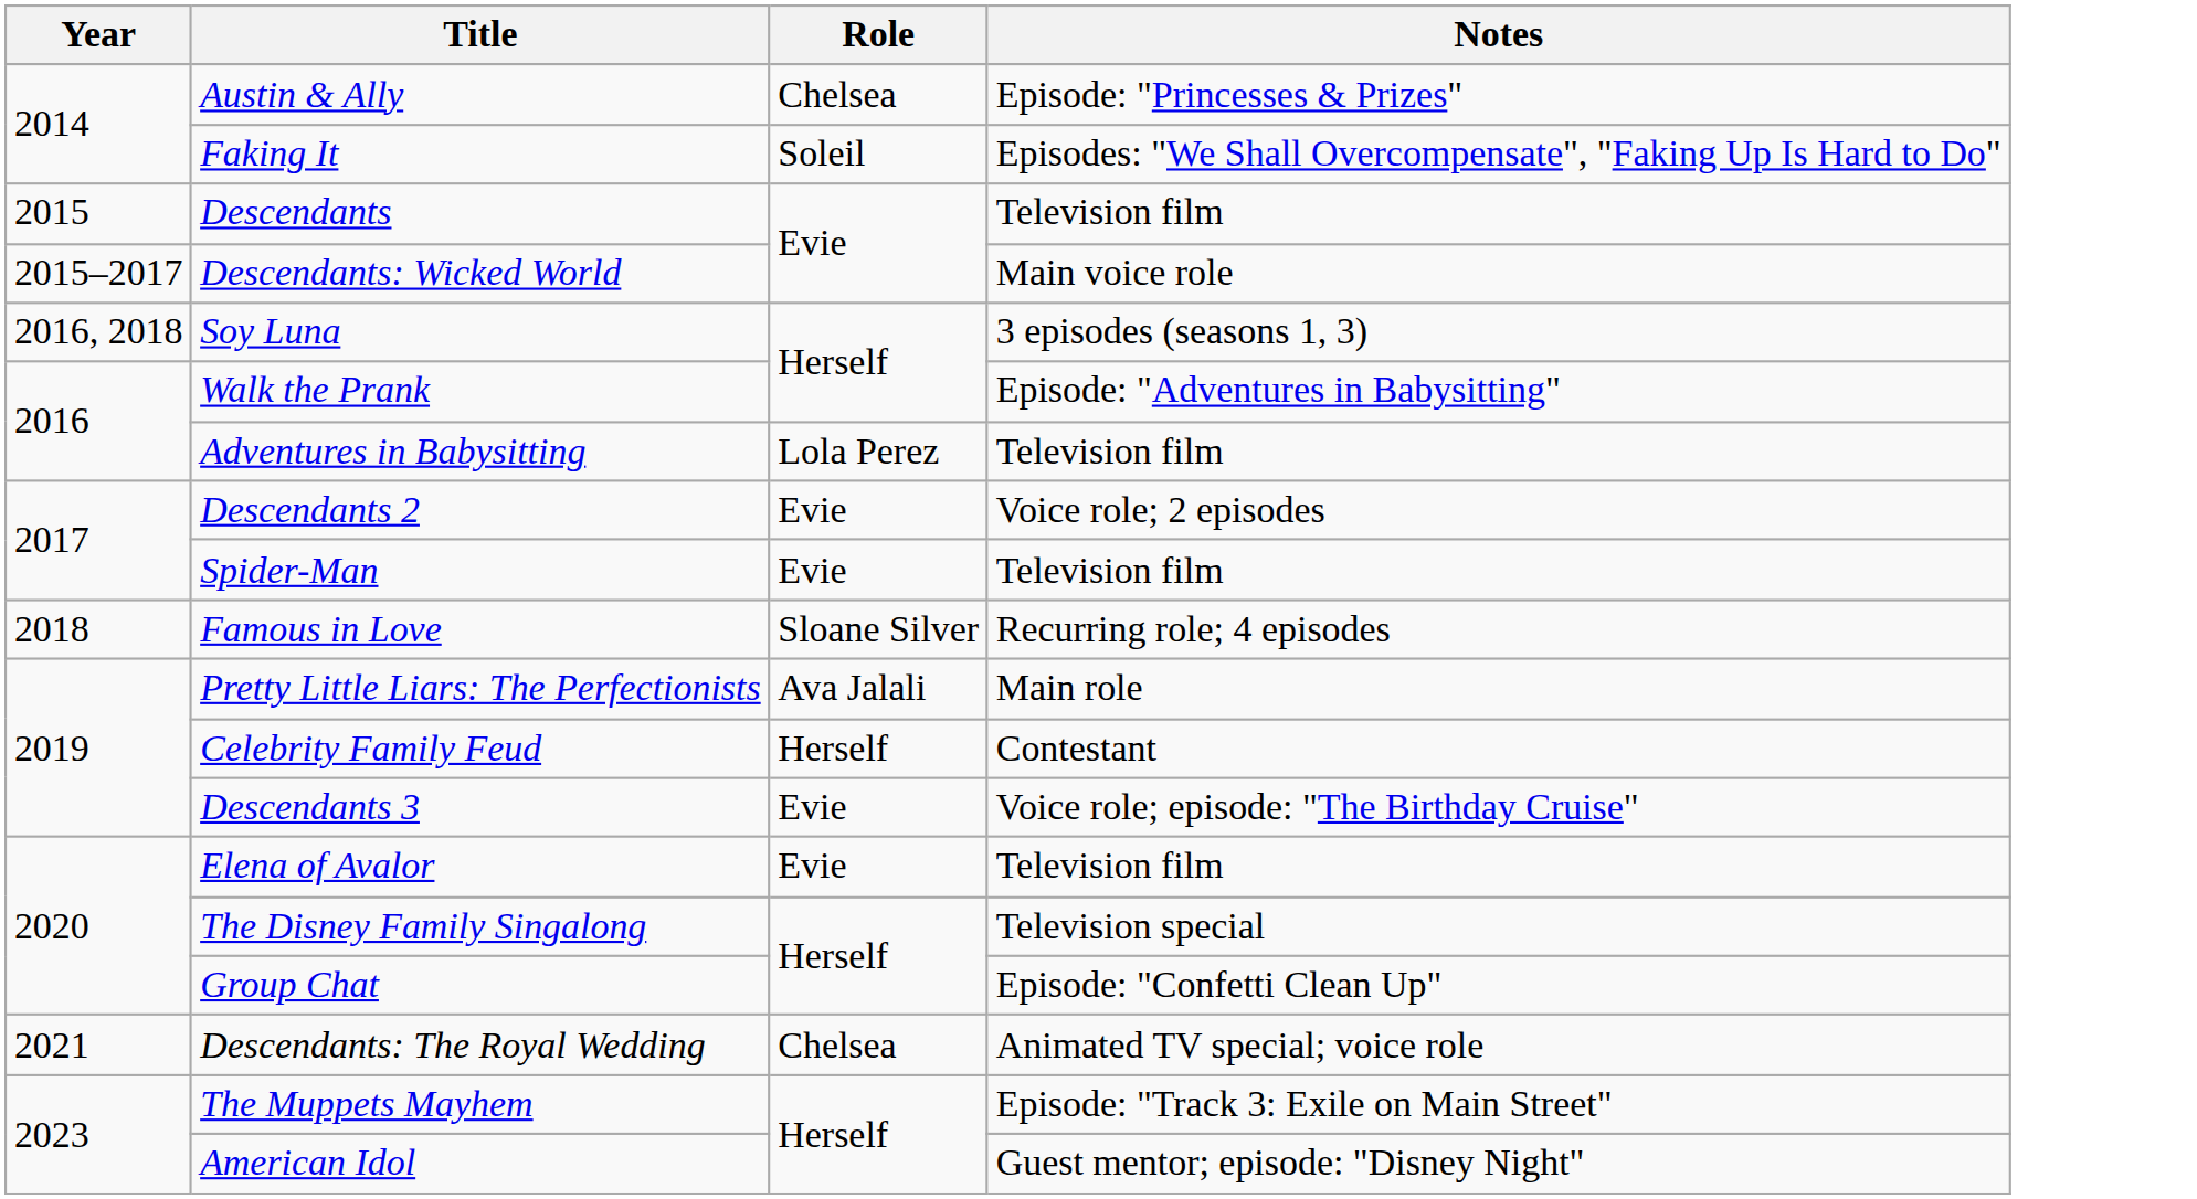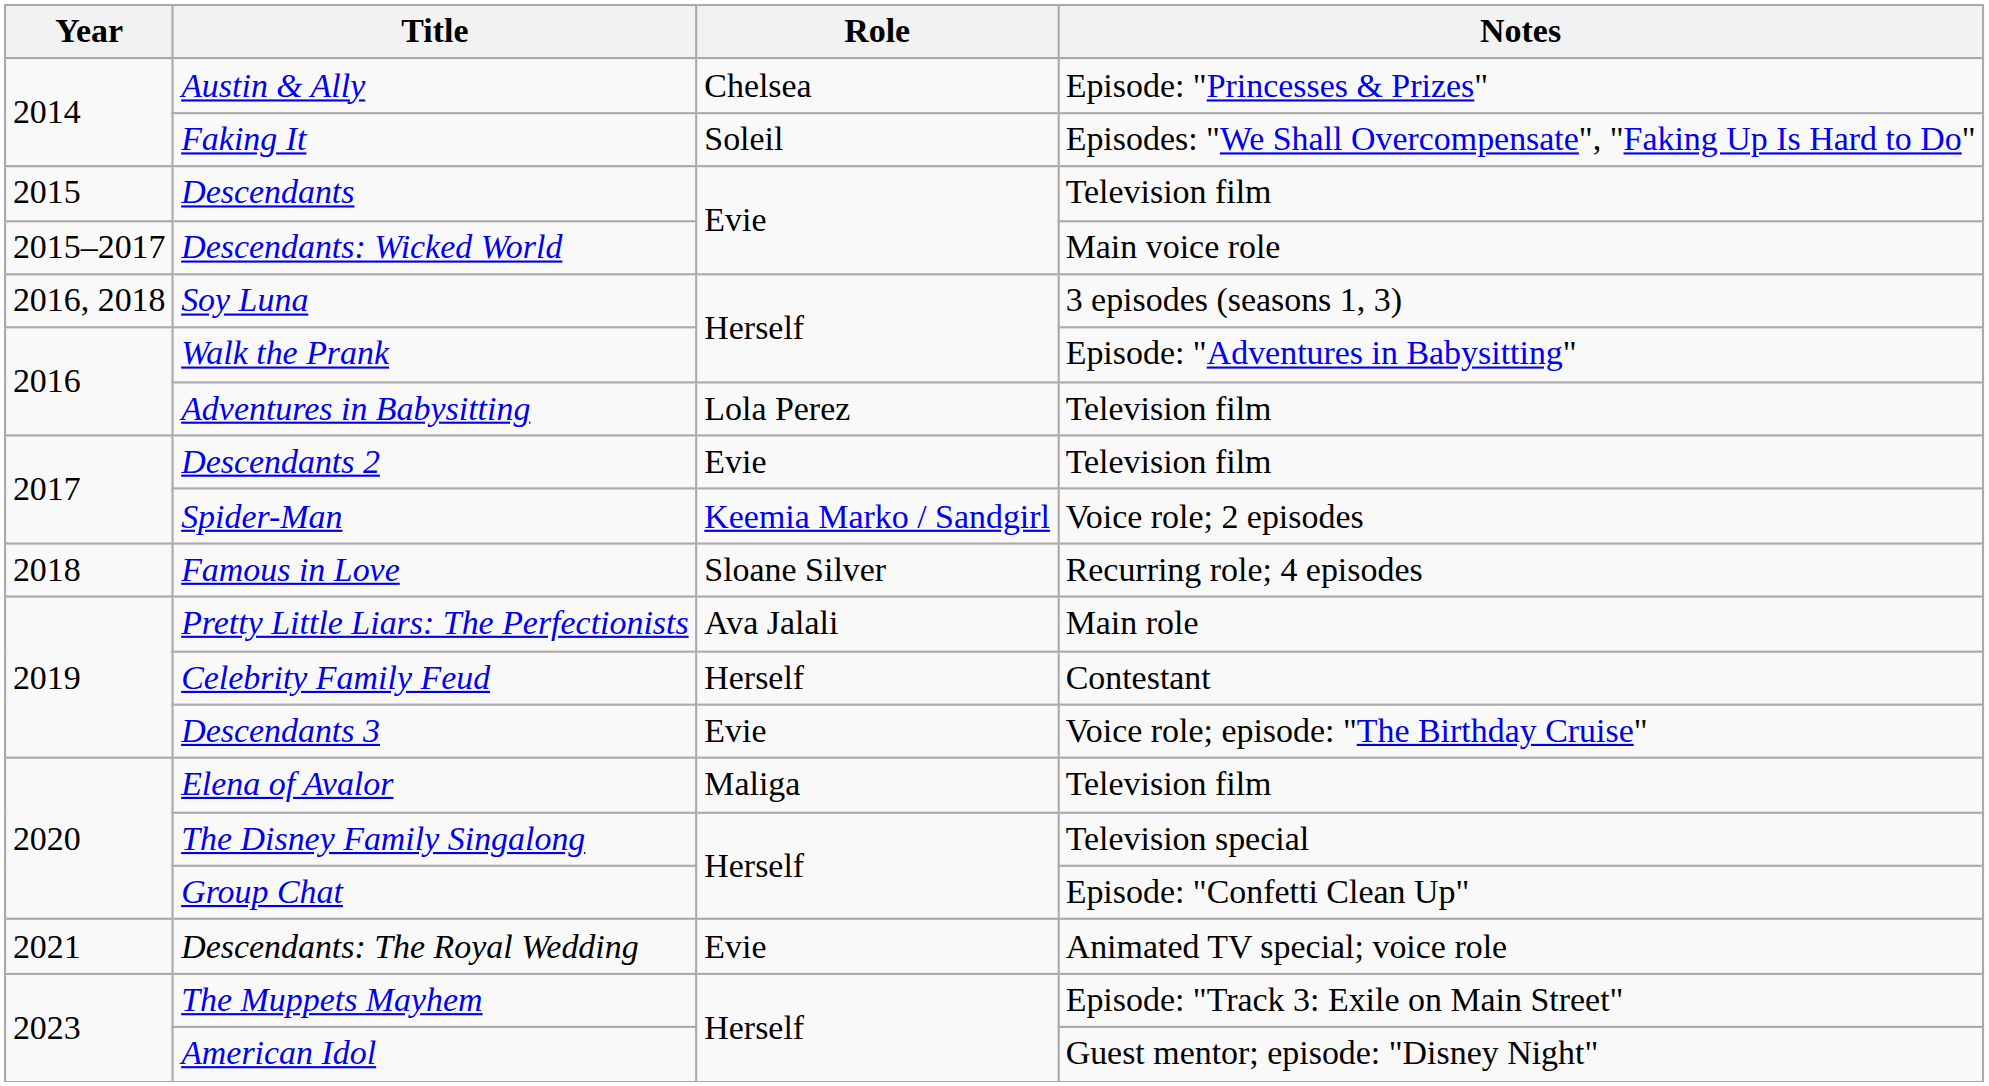 <table class="wikitable sortable">
 <tr>
 <th scope="col">Year</th>
 <th scope="col">Title</th>
 <th scope="col">Role</th>
 <th scope="col" class="unsortable">Notes</th>
 </tr>
 <tr>
 <td rowspan="2">2014</td>
 <td><em><a href='#'>Austin & Ally</a></em></td>
 <td>Chelsea</td>
 <td>Episode: "<a href='#'>Princesses & Prizes</a>"</td>
 </tr>
 <tr>
 <td><em><a href='#'>Faking It</a></em></td>
 <td>Soleil</td>
 <td>Episodes: "<a href='#'>We Shall Overcompensate</a>", "<a href='#'>Faking Up Is Hard to Do</a>"</td>
 </tr>
 <tr>
 <td>2015</td>
 <td><em><a href='#'>Descendants</a></em></td>
 <td rowspan="2">Evie</td>
 <td>Television film</td>
 </tr>
 <tr>
 <td>2015–2017</td>
 <td><em><a href='#'>Descendants: Wicked World</a></em></td>
 <td>Main voice role</td>
 </tr>
 <tr>
 <td>2016, 2018</td>
 <td><em><a href='#'>Soy Luna</a></em></td>
 <td rowspan="2">Herself</td>
 <td>3 episodes (seasons 1, 3)</td>
 </tr>
 <tr>
 <td rowspan="2">2016</td>
 <td><em><a href='#'>Walk the Prank</a></em></td>
 <td>Episode: "<a href='#'>Adventures in Babysitting</a>"</td>
 </tr>
 <tr>
 <td><em><a href='#'>Adventures in Babysitting</a></em></td>
 <td>Lola Perez</td>
 <td>Television film</td>
 </tr>
 <tr>
 <td rowspan="2">2017</td>
 <td><em><a href='#'>Descendants 2</a></em></td>
 <td>Evie</td>
-<td>Voice role; 2 episodes</td>
+<td>Television film</td>
 </tr>
 <tr>
 <td><em><a href='#'>Spider-Man</a></em></td>
-<td>Evie</td>
-<td>Television film</td>
+<td><a href='#'>Keemia Marko / Sandgirl</a></td>
+<td>Voice role; 2 episodes</td>
 </tr>
 <tr>
 <td>2018</td>
 <td><em><a href='#'>Famous in Love</a></em></td>
 <td>Sloane Silver</td>
 <td>Recurring role; 4 episodes</td>
 </tr>
 <tr>
 <td rowspan="3">2019</td>
 <td><em><a href='#'>Pretty Little Liars: The Perfectionists</a></em></td>
 <td>Ava Jalali</td>
 <td>Main role</td>
 </tr>
 <tr>
 <td><em><a href='#'>Celebrity Family Feud</a></em></td>
 <td>Herself</td>
 <td>Contestant</td>
 </tr>
 <tr>
 <td><em><a href='#'>Descendants 3</a></em></td>
 <td>Evie</td>
 <td>Voice role; episode: "<a href='#'>The Birthday Cruise</a>"</td>
 </tr>
 <tr>
 <td rowspan="3">2020</td>
 <td><em><a href='#'>Elena of Avalor</a></em></td>
-<td>Evie</td>
+<td>Maliga</td>
 <td>Television film</td>
 </tr>
 <tr>
 <td><em><a href='#'>The Disney Family Singalong</a></em></td>
 <td rowspan="2">Herself</td>
 <td>Television special</td>
 </tr>
 <tr>
 <td><em><a href='#'>Group Chat</a></em></td>
 <td>Episode: "Confetti Clean Up"</td>
 </tr>
 <tr>
 <td>2021</td>
 <td><em>Descendants: The Royal Wedding</em></td>
-<td>Chelsea</td>
+<td>Evie</td>
 <td>Animated TV special; voice role</td>
 </tr>
 <tr>
 <td rowspan="2">2023</td>
 <td><em><a href='#'>The Muppets Mayhem</a></em></td>
 <td rowspan="2">Herself</td>
 <td>Episode: "Track 3: Exile on Main Street"</td>
 </tr>
 <tr>
 <td><em><a href='#'>American Idol</a></em></td>
 <td>Guest mentor; episode: "Disney Night"</td>
 </tr>
 </table>
